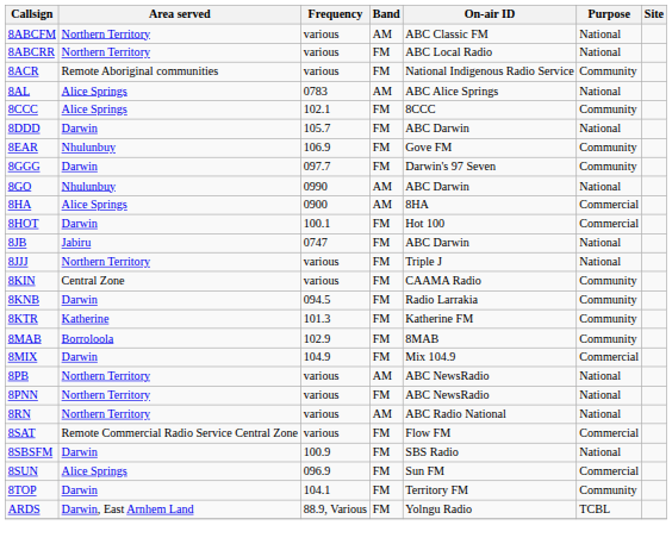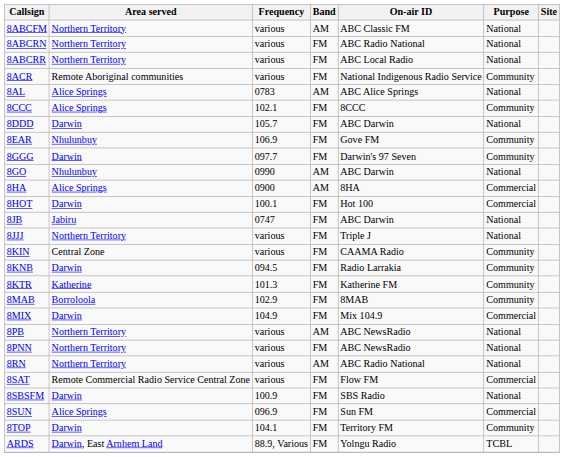 <table class="wikitable sortable" style="margin: 1em 1em 1em 0; background: #f9f9f9; border: 1px #aaa solid; border-collapse: collapse">
 <tr>
 <th>Callsign</th>
 <th>Area served</th>
 <th>Frequency</th>
 <th>Band</th>
 <th>On-air ID</th>
 <th>Purpose</th>
 <th>Site</th>
 </tr>
 <tr style="vertical-align: top; text-align: left;">
 <td><a href='#'>8ABCFM</a></td>
 <td><a href='#'>Northern Territory</a></td>
 <td>various</td>
 <td>AM</td>
 <td>ABC Classic FM</td>
+<td>National</td>
+<td></td>
+</tr>
+<tr style="vertical-align: top; text-align: left;">
+<td><a href='#'>8ABCRN</a></td>
+<td><a href='#'>Northern Territory</a></td>
+<td>various</td>
+<td>FM</td>
+<td>ABC Radio National</td>
 <td>National</td>
 <td></td>
 </tr>
 <tr style="vertical-align: top; text-align: left;">
 <td><a href='#'>8ABCRR</a></td>
 <td><a href='#'>Northern Territory</a></td>
 <td>various</td>
 <td>FM</td>
 <td>ABC Local Radio</td>
 <td>National</td>
 <td></td>
 </tr>
 <tr style="vertical-align: top; text-align: left;">
 <td><a href='#'>8ACR</a></td>
 <td>Remote Aboriginal communities</td>
 <td>various</td>
 <td>FM</td>
 <td>National Indigenous Radio Service</td>
 <td>Community</td>
 <td></td>
 </tr>
 <tr style="vertical-align: top; text-align: left;">
 <td><a href='#'>8AL</a></td>
 <td><a href='#'>Alice Springs</a></td>
 <td><span>0</span>783</td>
 <td>AM</td>
 <td>ABC Alice Springs</td>
 <td>National</td>
 <td></td>
 </tr>
 <tr style="vertical-align: top; text-align: left;">
 <td><a href='#'>8CCC</a></td>
 <td><a href='#'>Alice Springs</a></td>
 <td>102.1</td>
 <td>FM</td>
 <td>8CCC</td>
 <td>Community</td>
 <td></td>
 </tr>
 <tr style="vertical-align: top; text-align: left;">
 <td><a href='#'>8DDD</a></td>
 <td><a href='#'>Darwin</a></td>
 <td>105.7</td>
 <td>FM</td>
 <td>ABC Darwin</td>
 <td>National</td>
 <td></td>
 </tr>
 <tr style="vertical-align: top; text-align: left;">
 <td><a href='#'>8EAR</a></td>
 <td><a href='#'>Nhulunbuy</a></td>
 <td>106.9</td>
 <td>FM</td>
 <td>Gove FM</td>
 <td>Community</td>
 <td></td>
 </tr>
 <tr style="vertical-align: top; text-align: left;">
 <td><a href='#'>8GGG</a></td>
 <td><a href='#'>Darwin</a></td>
 <td><span>0</span>97.7</td>
 <td>FM</td>
 <td>Darwin's 97 Seven</td>
 <td>Community</td>
 <td></td>
 </tr>
 <tr style="vertical-align: top; text-align: left;">
 <td><a href='#'>8GO</a></td>
 <td><a href='#'>Nhulunbuy</a></td>
 <td><span>0</span>990</td>
 <td>AM</td>
 <td>ABC Darwin</td>
 <td>National</td>
 <td></td>
 </tr>
 <tr style="vertical-align: top; text-align: left;">
 <td><a href='#'>8HA</a></td>
 <td><a href='#'>Alice Springs</a></td>
 <td><span>0</span>900</td>
 <td>AM</td>
 <td>8HA</td>
 <td>Commercial</td>
 <td></td>
 </tr>
 <tr style="vertical-align: top; text-align: left;">
 <td><a href='#'>8HOT</a></td>
 <td><a href='#'>Darwin</a></td>
 <td>100.1</td>
 <td>FM</td>
 <td>Hot 100</td>
 <td>Commercial</td>
 <td></td>
 </tr>
 <tr style="vertical-align: top; text-align: left;">
 <td><a href='#'>8JB</a></td>
 <td><a href='#'>Jabiru</a></td>
 <td><span>0</span>747</td>
 <td>FM</td>
 <td>ABC Darwin</td>
 <td>National</td>
 <td></td>
 </tr>
 <tr style="vertical-align: top; text-align: left;">
 <td><a href='#'>8JJJ</a></td>
 <td><a href='#'>Northern Territory</a></td>
 <td>various</td>
 <td>FM</td>
 <td>Triple J</td>
 <td>National</td>
 <td></td>
 </tr>
 <tr style="vertical-align: top; text-align: left;">
 <td><a href='#'>8KIN</a></td>
 <td>Central Zone</td>
 <td>various</td>
 <td>FM</td>
 <td>CAAMA Radio</td>
 <td>Community</td>
 <td></td>
 </tr>
 <tr style="vertical-align: top; text-align: left;">
 <td><a href='#'>8KNB</a></td>
 <td><a href='#'>Darwin</a></td>
 <td><span>0</span>94.5</td>
 <td>FM</td>
 <td>Radio Larrakia</td>
 <td>Community</td>
 <td></td>
 </tr>
 <tr style="vertical-align: top; text-align: left;">
 <td><a href='#'>8KTR</a></td>
 <td><a href='#'>Katherine</a></td>
 <td>101.3</td>
 <td>FM</td>
 <td>Katherine FM</td>
 <td>Community</td>
 <td></td>
 </tr>
 <tr style="vertical-align: top; text-align: left;">
 <td><a href='#'>8MAB</a></td>
 <td><a href='#'>Borroloola</a></td>
 <td>102.9</td>
 <td>FM</td>
 <td>8MAB</td>
 <td>Community</td>
 <td></td>
 </tr>
 <tr style="vertical-align: top; text-align: left;">
 <td><a href='#'>8MIX</a></td>
 <td><a href='#'>Darwin</a></td>
 <td>104.9</td>
 <td>FM</td>
 <td>Mix 104.9</td>
 <td>Commercial</td>
 <td></td>
 </tr>
 <tr style="vertical-align: top; text-align: left;">
 <td><a href='#'>8PB</a></td>
 <td><a href='#'>Northern Territory</a></td>
 <td>various</td>
 <td>AM</td>
 <td>ABC NewsRadio</td>
 <td>National</td>
 <td></td>
 </tr>
 <tr style="vertical-align: top; text-align: left;">
 <td><a href='#'>8PNN</a></td>
 <td><a href='#'>Northern Territory</a></td>
 <td>various</td>
 <td>FM</td>
 <td>ABC NewsRadio</td>
 <td>National</td>
 <td></td>
 </tr>
 <tr style="vertical-align: top; text-align: left;">
 <td><a href='#'>8RN</a></td>
 <td><a href='#'>Northern Territory</a></td>
 <td>various</td>
 <td>AM</td>
 <td>ABC Radio National</td>
 <td>National</td>
 <td></td>
 </tr>
 <tr style="vertical-align: top; text-align: left;">
 <td><a href='#'>8SAT</a></td>
 <td>Remote Commercial Radio Service Central Zone</td>
 <td>various</td>
 <td>FM</td>
 <td>Flow FM</td>
 <td>Commercial</td>
 <td></td>
 </tr>
 <tr style="vertical-align: top; text-align: left;">
 <td><a href='#'>8SBSFM</a></td>
 <td><a href='#'>Darwin</a></td>
 <td>100.9</td>
 <td>FM</td>
 <td>SBS Radio</td>
 <td>National</td>
 <td></td>
 </tr>
 <tr style="vertical-align: top; text-align: left;">
 <td><a href='#'>8SUN</a></td>
 <td><a href='#'>Alice Springs</a></td>
 <td><span>0</span>96.9</td>
 <td>FM</td>
 <td>Sun FM</td>
 <td>Commercial</td>
 <td></td>
 </tr>
 <tr style="vertical-align: top; text-align: left;">
 <td><a href='#'>8TOP</a></td>
 <td><a href='#'>Darwin</a></td>
 <td>104.1</td>
 <td>FM</td>
 <td>Territory FM</td>
 <td>Community</td>
 <td></td>
 </tr>
 <tr style="vertical-align: top; text-align: left;">
 <td><a href='#'>ARDS</a></td>
 <td><a href='#'>Darwin</a>, East <a href='#'>Arnhem Land</a></td>
 <td>88.9, Various</td>
 <td>FM</td>
 <td>Yolngu Radio</td>
 <td>TCBL</td>
 <td></td>
 </tr>
 <tr style="vertical-align: top; text-align: left;">
 </tr>
 </table>
